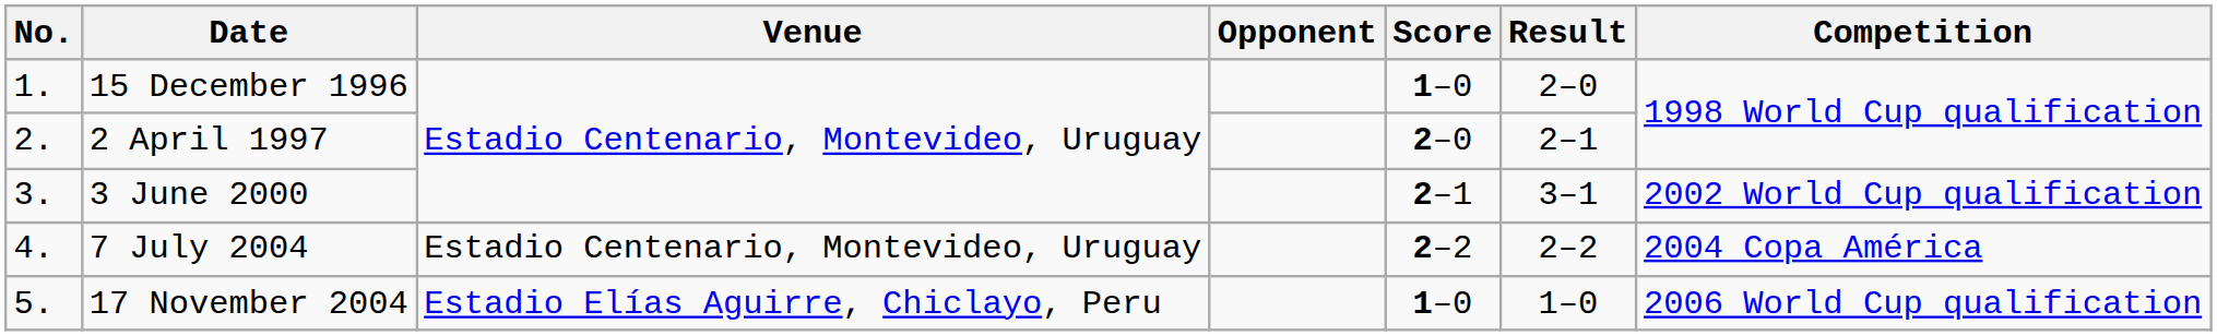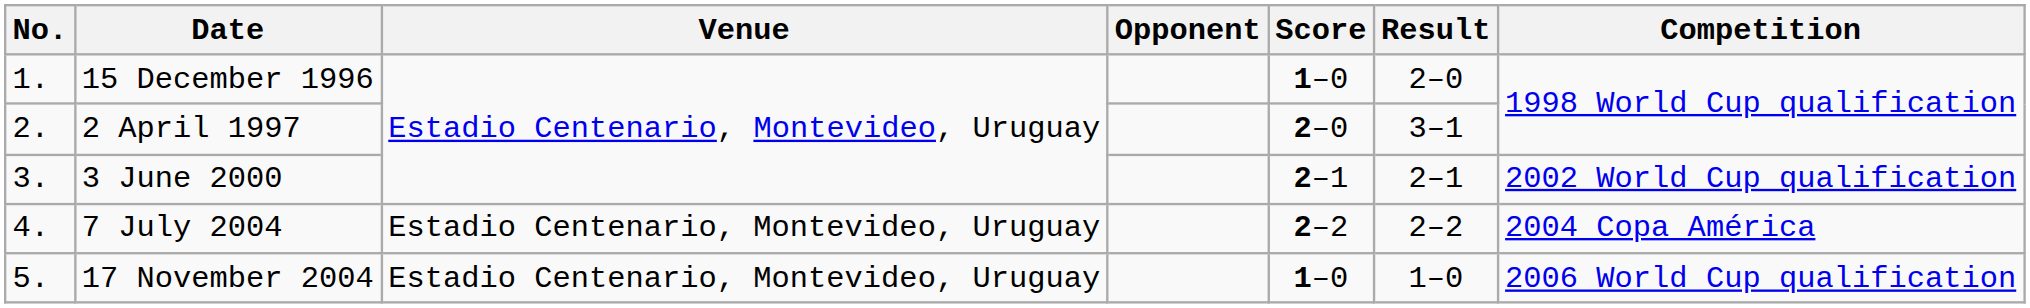 <table class="wikitable">
 <tr ≤>
 <th>No.</th>
 <th>Date</th>
 <th>Venue</th>
 <th>Opponent</th>
 <th>Score</th>
 <th>Result</th>
 <th>Competition</th>
 </tr>
 <tr>
 <td>1.</td>
 <td>15 December 1996</td>
 <td rowspan="3"><a href='#'>Estadio Centenario</a>, <a href='#'>Montevideo</a>, Uruguay</td>
 <td></td>
 <td align=center><strong>1</strong>–0</td>
 <td align=center>2–0</td>
 <td rowspan="2"><a href='#'>1998 World Cup qualification</a></td>
 </tr>
 <tr>
 <td>2.</td>
 <td>2 April 1997</td>
 <td></td>
 <td align=center><strong>2</strong>–0</td>
-<td align=center>2–1</td>
+<td align=center>3–1</td>
 </tr>
 <tr>
 <td>3.</td>
 <td>3 June 2000</td>
 <td></td>
 <td align=center><strong>2</strong>–1</td>
-<td align=center>3–1</td>
+<td align=center>2–1</td>
 <td><a href='#'>2002 World Cup qualification</a></td>
 </tr>
 <tr>
 <td>4.</td>
 <td>7 July 2004</td>
 <td>Estadio Centenario, Montevideo, Uruguay</td>
 <td></td>
 <td align=center><strong>2</strong>–2</td>
 <td align=center>2–2</td>
 <td><a href='#'>2004 Copa América</a></td>
 </tr>
 <tr>
 <td>5.</td>
 <td>17 November 2004</td>
-<td><a href='#'>Estadio Elías Aguirre</a>, <a href='#'>Chiclayo</a>, Peru</td>
+<td>Estadio Centenario, Montevideo, Uruguay</td>
 <td></td>
 <td align=center><strong>1</strong>–0</td>
 <td align=center>1–0</td>
 <td><a href='#'>2006 World Cup qualification</a></td>
 </tr>
 </table>
